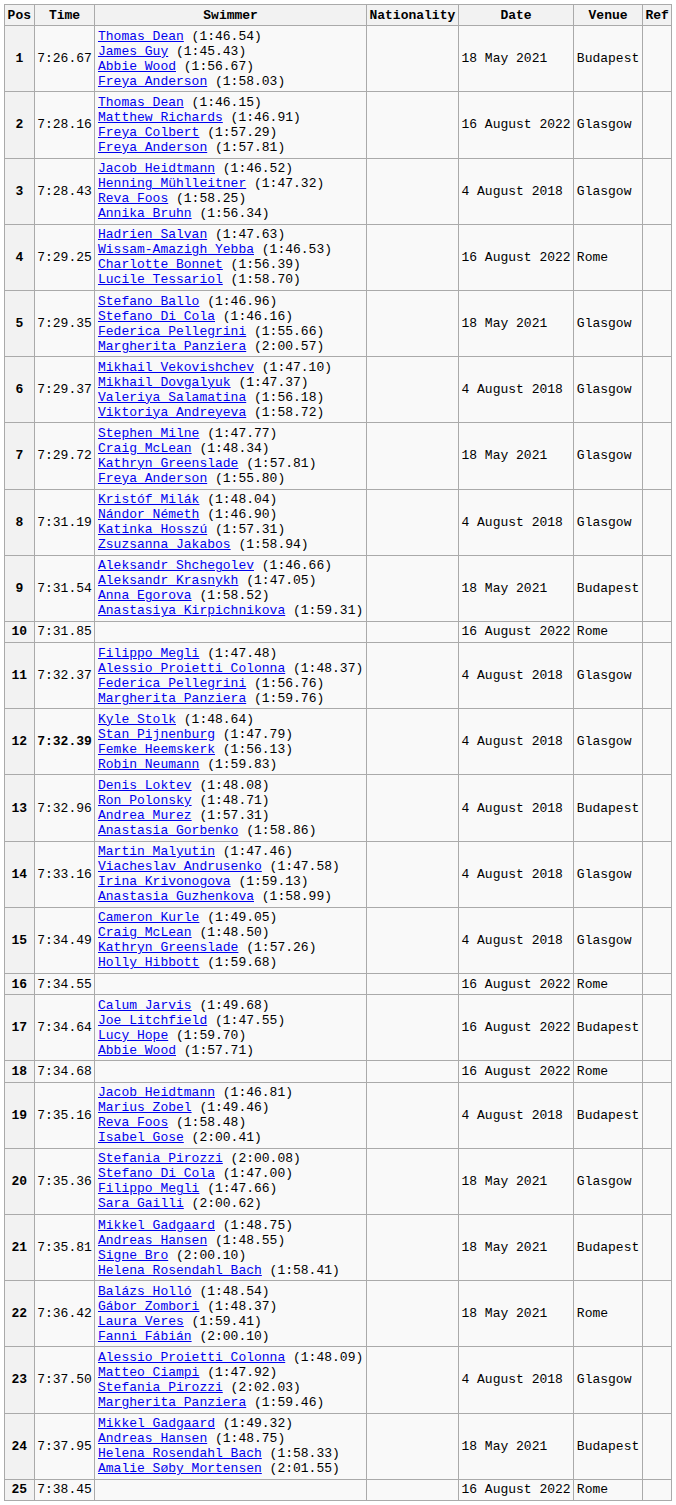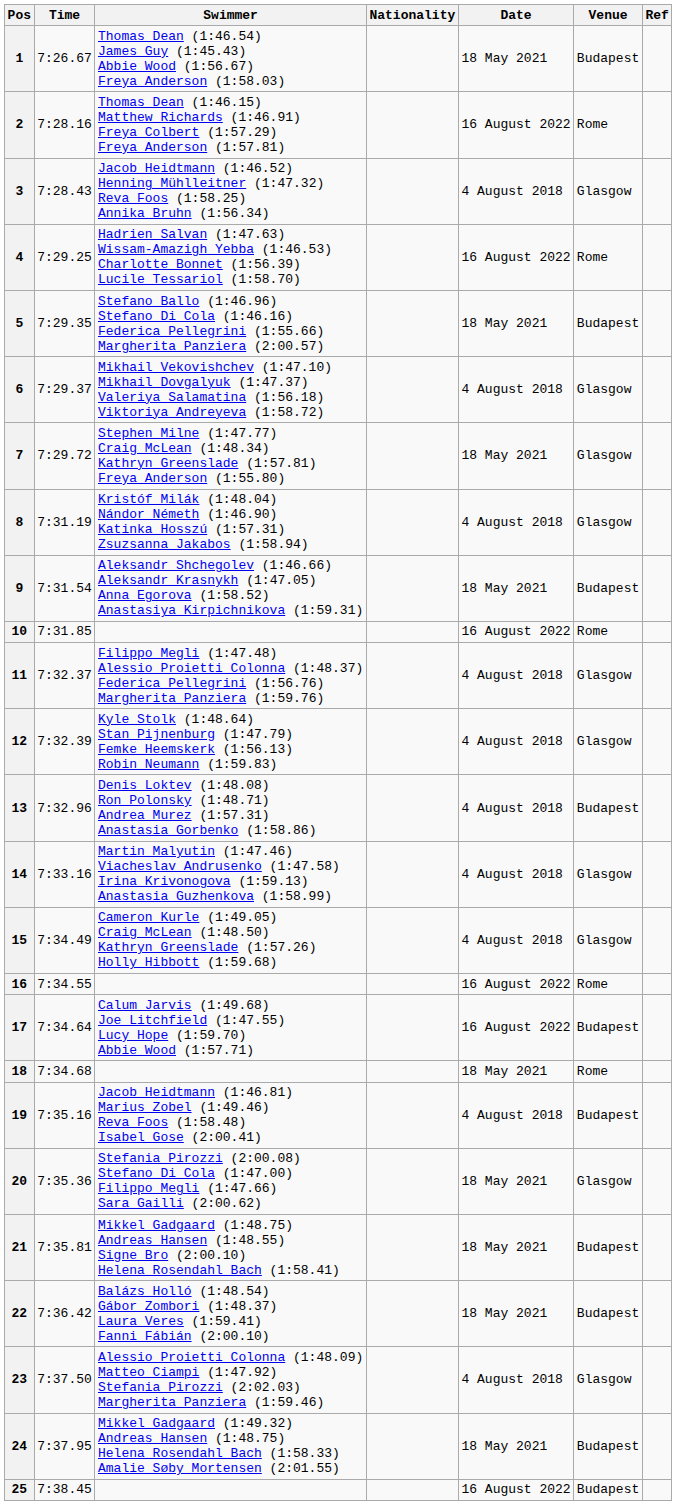 <table class="wikitable">
 <tr>
 <th>Pos</th>
 <th>Time</th>
 <th>Swimmer</th>
 <th>Nationality</th>
 <th>Date</th>
 <th>Venue</th>
 <th>Ref</th>
 </tr>
 <tr>
 <th>1</th>
 <td>7:26.67</td>
 <td><a href='#'>Thomas Dean</a> (1:46.54)<br><a href='#'>James Guy</a> (1:45.43)<br><a href='#'>Abbie Wood</a> (1:56.67)<br><a href='#'>Freya Anderson</a> (1:58.03)</td>
 <td></td>
 <td>18 May 2021</td>
 <td>Budapest</td>
 <td></td>
 </tr>
 <tr>
 <th>2</th>
 <td>7:28.16</td>
 <td><a href='#'>Thomas Dean</a> (1:46.15)<br><a href='#'>Matthew Richards</a> (1:46.91)<br><a href='#'>Freya Colbert</a> (1:57.29)<br><a href='#'>Freya Anderson</a> (1:57.81)</td>
 <td></td>
 <td>16 August 2022</td>
-<td>Glasgow</td>
+<td>Rome</td>
 <td></td>
 </tr>
 <tr>
 <th>3</th>
 <td>7:28.43</td>
 <td><a href='#'>Jacob Heidtmann</a> (1:46.52)<br><a href='#'>Henning Mühlleitner</a> (1:47.32)<br><a href='#'>Reva Foos</a> (1:58.25)<br><a href='#'>Annika Bruhn</a> (1:56.34)</td>
 <td></td>
 <td>4 August 2018</td>
 <td>Glasgow</td>
 <td></td>
 </tr>
 <tr>
 <th>4</th>
 <td>7:29.25</td>
 <td><a href='#'>Hadrien Salvan</a> (1:47.63)<br><a href='#'>Wissam-Amazigh Yebba</a> (1:46.53)<br><a href='#'>Charlotte Bonnet</a> (1:56.39)<br><a href='#'>Lucile Tessariol</a> (1:58.70)</td>
 <td></td>
 <td>16 August 2022</td>
 <td>Rome</td>
 <td></td>
 </tr>
 <tr>
 <th>5</th>
 <td>7:29.35</td>
 <td><a href='#'>Stefano Ballo</a> (1:46.96)<br><a href='#'>Stefano Di Cola</a> (1:46.16)<br><a href='#'>Federica Pellegrini</a> (1:55.66)<br><a href='#'>Margherita Panziera</a> (2:00.57)</td>
 <td></td>
 <td>18 May 2021</td>
-<td>Glasgow</td>
+<td>Budapest</td>
 <td></td>
 </tr>
 <tr>
 <th>6</th>
 <td>7:29.37</td>
 <td><a href='#'>Mikhail Vekovishchev</a> (1:47.10)<br><a href='#'>Mikhail Dovgalyuk</a> (1:47.37)<br><a href='#'>Valeriya Salamatina</a> (1:56.18)<br><a href='#'>Viktoriya Andreyeva</a> (1:58.72)</td>
 <td></td>
 <td>4 August 2018</td>
 <td>Glasgow</td>
 <td></td>
 </tr>
 <tr>
 <th>7</th>
 <td>7:29.72</td>
 <td><a href='#'>Stephen Milne</a> (1:47.77)<br><a href='#'>Craig McLean</a> (1:48.34)<br><a href='#'>Kathryn Greenslade</a> (1:57.81)<br><a href='#'>Freya Anderson</a> (1:55.80)</td>
 <td></td>
 <td>18 May 2021</td>
 <td>Glasgow</td>
 <td></td>
 </tr>
 <tr>
 <th>8</th>
 <td>7:31.19</td>
 <td><a href='#'>Kristóf Milák</a> (1:48.04)<br><a href='#'>Nándor Németh</a> (1:46.90)<br><a href='#'>Katinka Hosszú</a> (1:57.31)<br><a href='#'>Zsuzsanna Jakabos</a> (1:58.94)</td>
 <td></td>
 <td>4 August 2018</td>
 <td>Glasgow</td>
 <td></td>
 </tr>
 <tr>
 <th>9</th>
 <td>7:31.54</td>
 <td><a href='#'>Aleksandr Shchegolev</a> (1:46.66)<br><a href='#'>Aleksandr Krasnykh</a> (1:47.05)<br><a href='#'>Anna Egorova</a> (1:58.52)<br><a href='#'>Anastasiya Kirpichnikova</a> (1:59.31)</td>
 <td></td>
 <td>18 May 2021</td>
 <td>Budapest</td>
 <td></td>
 </tr>
 <tr>
 <th>10</th>
 <td>7:31.85</td>
 <td></td>
 <td></td>
 <td>16 August 2022</td>
 <td>Rome</td>
 <td></td>
 </tr>
 <tr>
 <th>11</th>
 <td>7:32.37</td>
 <td><a href='#'>Filippo Megli</a> (1:47.48)<br><a href='#'>Alessio Proietti Colonna</a> (1:48.37)<br><a href='#'>Federica Pellegrini</a> (1:56.76)<br><a href='#'>Margherita Panziera</a> (1:59.76)</td>
 <td></td>
 <td>4 August 2018</td>
 <td>Glasgow</td>
 <td></td>
 </tr>
 <tr>
 <th>12</th>
-<td><strong>7:32.39</strong></td>
+<td>7:32.39</td>
 <td><a href='#'>Kyle Stolk</a> (1:48.64)<br><a href='#'>Stan Pijnenburg</a> (1:47.79)<br><a href='#'>Femke Heemskerk</a> (1:56.13)<br><a href='#'>Robin Neumann</a> (1:59.83)</td>
 <td></td>
 <td>4 August 2018</td>
 <td>Glasgow</td>
 <td></td>
 </tr>
 <tr>
 <th>13</th>
 <td>7:32.96</td>
 <td><a href='#'>Denis Loktev</a> (1:48.08)<br><a href='#'>Ron Polonsky</a> (1:48.71)<br><a href='#'>Andrea Murez</a> (1:57.31)<br><a href='#'>Anastasia Gorbenko</a> (1:58.86)</td>
 <td></td>
 <td>4 August 2018</td>
 <td>Budapest</td>
 <td></td>
 </tr>
 <tr>
 <th>14</th>
 <td>7:33.16</td>
 <td><a href='#'>Martin Malyutin</a> (1:47.46)<br><a href='#'>Viacheslav Andrusenko</a> (1:47.58)<br><a href='#'>Irina Krivonogova</a> (1:59.13)<br><a href='#'>Anastasia Guzhenkova</a> (1:58.99)</td>
 <td></td>
 <td>4 August 2018</td>
 <td>Glasgow</td>
 <td></td>
 </tr>
 <tr>
 <th>15</th>
 <td>7:34.49</td>
 <td><a href='#'>Cameron Kurle</a> (1:49.05)<br><a href='#'>Craig McLean</a> (1:48.50)<br><a href='#'>Kathryn Greenslade</a> (1:57.26)<br><a href='#'>Holly Hibbott</a> (1:59.68)</td>
 <td></td>
 <td>4 August 2018</td>
 <td>Glasgow</td>
 <td></td>
 </tr>
 <tr>
 <th>16</th>
 <td>7:34.55</td>
 <td></td>
 <td></td>
 <td>16 August 2022</td>
 <td>Rome</td>
 <td></td>
 </tr>
 <tr>
 <th>17</th>
 <td>7:34.64</td>
 <td><a href='#'>Calum Jarvis</a> (1:49.68)<br><a href='#'>Joe Litchfield</a> (1:47.55)<br><a href='#'>Lucy Hope</a> (1:59.70)<br><a href='#'>Abbie Wood</a> (1:57.71)</td>
 <td></td>
 <td>16 August 2022</td>
 <td>Budapest</td>
 <td></td>
 </tr>
 <tr>
 <th>18</th>
 <td>7:34.68</td>
 <td></td>
 <td></td>
-<td>16 August 2022</td>
+<td>18 May 2021</td>
 <td>Rome</td>
 <td></td>
 </tr>
 <tr>
 <th>19</th>
 <td>7:35.16</td>
 <td><a href='#'>Jacob Heidtmann</a> (1:46.81)<br><a href='#'>Marius Zobel</a> (1:49.46)<br><a href='#'>Reva Foos</a> (1:58.48)<br><a href='#'>Isabel Gose</a> (2:00.41)</td>
 <td></td>
 <td>4 August 2018</td>
 <td>Budapest</td>
 <td></td>
 </tr>
 <tr>
 <th>20</th>
 <td>7:35.36</td>
 <td><a href='#'>Stefania Pirozzi</a> (2:00.08)<br><a href='#'>Stefano Di Cola</a> (1:47.00)<br><a href='#'>Filippo Megli</a> (1:47.66)<br><a href='#'>Sara Gailli</a> (2:00.62)</td>
 <td></td>
 <td>18 May 2021</td>
 <td>Glasgow</td>
 <td></td>
 </tr>
 <tr>
 <th>21</th>
 <td>7:35.81</td>
 <td><a href='#'>Mikkel Gadgaard</a> (1:48.75)<br><a href='#'>Andreas Hansen</a> (1:48.55)<br><a href='#'>Signe Bro</a> (2:00.10)<br><a href='#'>Helena Rosendahl Bach</a> (1:58.41)</td>
 <td></td>
 <td>18 May 2021</td>
 <td>Budapest</td>
 <td></td>
 </tr>
 <tr>
 <th>22</th>
 <td>7:36.42</td>
 <td><a href='#'>Balázs Holló</a> (1:48.54)<br><a href='#'>Gábor Zombori</a> (1:48.37)<br><a href='#'>Laura Veres</a> (1:59.41)<br><a href='#'>Fanni Fábián</a> (2:00.10)</td>
 <td></td>
 <td>18 May 2021</td>
-<td>Rome</td>
+<td>Budapest</td>
 <td></td>
 </tr>
 <tr>
 <th>23</th>
 <td>7:37.50</td>
 <td><a href='#'>Alessio Proietti Colonna</a> (1:48.09)<br><a href='#'>Matteo Ciampi</a> (1:47.92)<br><a href='#'>Stefania Pirozzi</a> (2:02.03)<br><a href='#'>Margherita Panziera</a> (1:59.46)</td>
 <td></td>
 <td>4 August 2018</td>
 <td>Glasgow</td>
 <td></td>
 </tr>
 <tr>
 <th>24</th>
 <td>7:37.95</td>
 <td><a href='#'>Mikkel Gadgaard</a> (1:49.32)<br><a href='#'>Andreas Hansen</a> (1:48.75)<br><a href='#'>Helena Rosendahl Bach</a> (1:58.33)<br><a href='#'>Amalie Søby Mortensen</a> (2:01.55)</td>
 <td></td>
 <td>18 May 2021</td>
 <td>Budapest</td>
 <td></td>
 </tr>
 <tr>
 <th>25</th>
 <td>7:38.45</td>
 <td></td>
 <td></td>
 <td>16 August 2022</td>
-<td>Rome</td>
+<td>Budapest</td>
 <td></td>
 </tr>
 </table>
